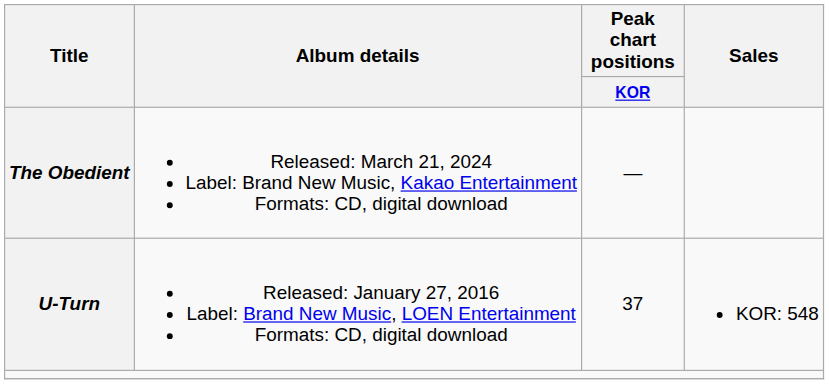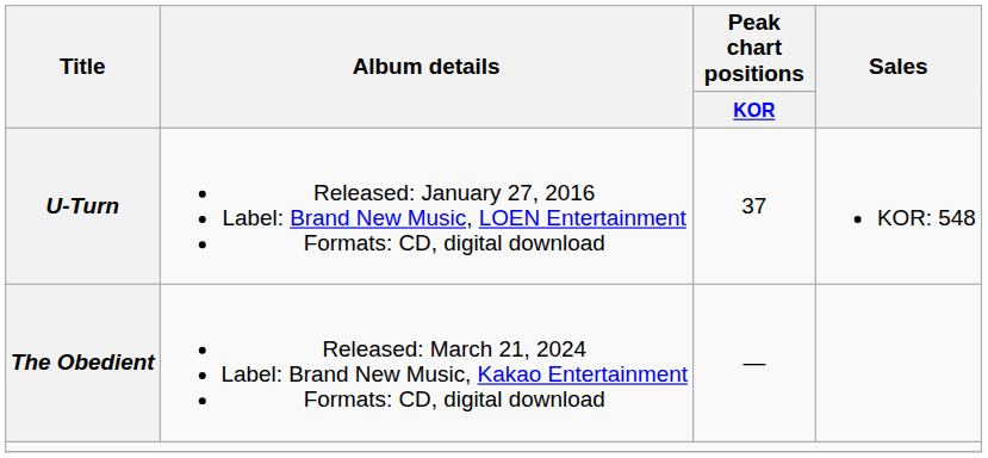 <table class="wikitable plainrowheaders" style="text-align:center;">
 <tr>
 <th scope="col" rowspan="2">Title</th>
 <th scope="col" rowspan="2">Album details</th>
 <th scope="col" colspan="1" style="width:5em;">Peak chart positions</th>
 <th scope="col" rowspan="2">Sales</th>
 </tr>
 <tr>
 <th><small><a href='#'>KOR</a></small><br></th>
 </tr>
 <tr>
+<th scope="row"><em>U-Turn</em></th>
+<td><br><ul><li>Released: January 27, 2016</li><li>Label: <a href='#'>Brand New Music</a>, <a href='#'>LOEN Entertainment</a></li><li>Formats: CD, digital download</li></ul></td>
+<td>37</td>
+<td><br><ul><li>KOR: 548</li></ul></td>
+</tr>
+<tr>
 <th scope="row"><em>The Obedient</em></th>
 <td><br><ul><li>Released: March 21, 2024</li><li>Label: Brand New Music, <a href='#'>Kakao Entertainment</a></li><li>Formats: CD, digital download</li></ul></td>
 <td>—</td>
 <td></td>
-</tr>
-<tr>
-<th scope="row"><em>U-Turn</em></th>
-<td><br><ul><li>Released: January 27, 2016</li><li>Label: <a href='#'>Brand New Music</a>, <a href='#'>LOEN Entertainment</a></li><li>Formats: CD, digital download</li></ul></td>
-<td>37</td>
-<td><br><ul><li>KOR: 548</li></ul></td>
 </tr>
 <tr>
 <td colspan="4"></td>
 </tr>
 <tr>
 </tr>
 </table>
